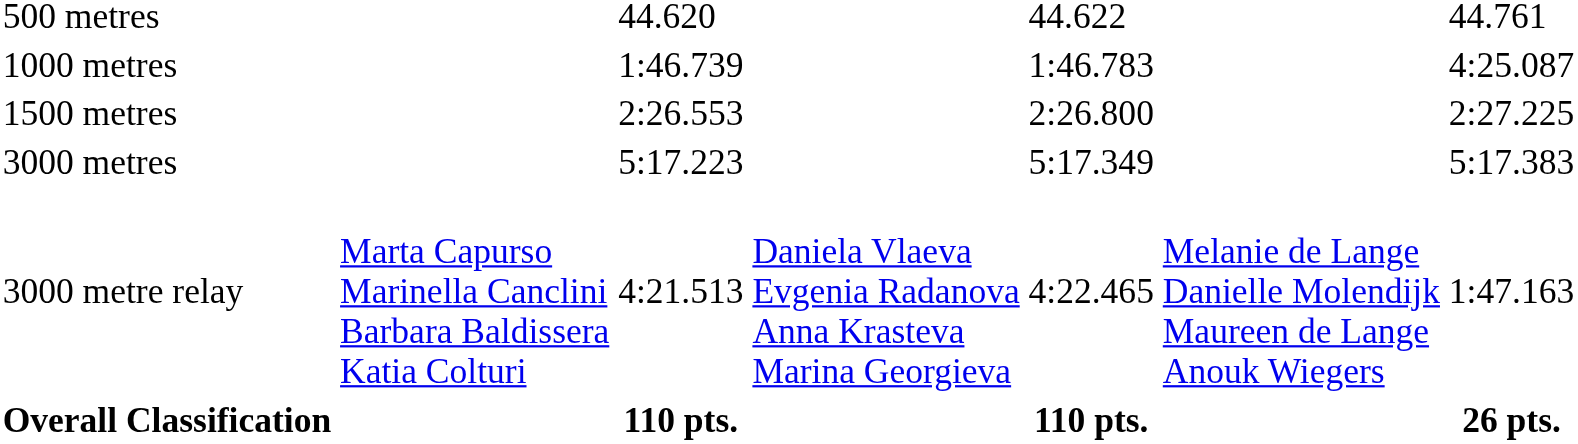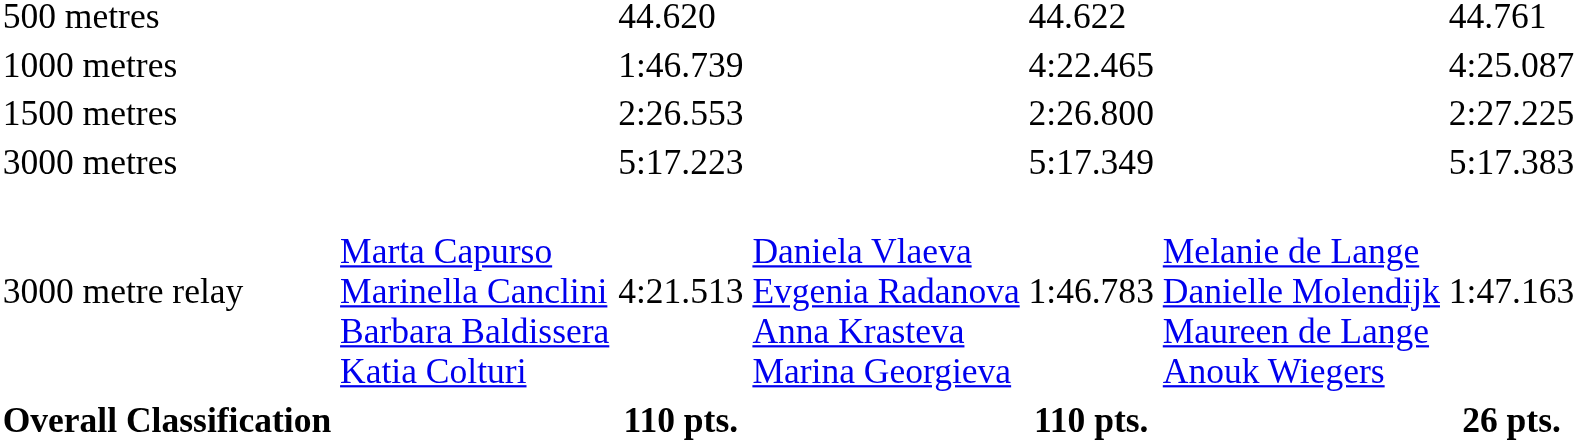 <table>
 <tr>
 <td>500 metres</td>
 <td></td>
 <td>44.620</td>
 <td></td>
 <td>44.622</td>
 <td></td>
 <td>44.761</td>
 </tr>
 <tr>
 <td>1000 metres</td>
 <td></td>
 <td>1:46.739</td>
 <td></td>
-<td>1:46.783</td>
+<td>4:22.465</td>
 <td></td>
 <td>4:25.087</td>
 </tr>
 <tr>
 <td>1500 metres</td>
 <td></td>
 <td>2:26.553</td>
 <td></td>
 <td>2:26.800</td>
 <td></td>
 <td>2:27.225</td>
 </tr>
 <tr>
 <td>3000 metres</td>
 <td></td>
 <td>5:17.223</td>
 <td></td>
 <td>5:17.349</td>
 <td></td>
 <td>5:17.383</td>
 </tr>
 <tr>
 <td>3000 metre relay</td>
 <td><br><a href='#'>Marta Capurso</a><br><a href='#'>Marinella Canclini</a><br><a href='#'>Barbara Baldissera</a><br><a href='#'>Katia Colturi</a></td>
 <td>4:21.513</td>
 <td valign=top><br><a href='#'>Daniela Vlaeva</a><br><a href='#'>Evgenia Radanova</a><br><a href='#'>Anna Krasteva</a><br><a href='#'>Marina Georgieva</a></td>
-<td>4:22.465</td>
+<td>1:46.783</td>
 <td valign=top><br><a href='#'>Melanie de Lange</a><br><a href='#'>Danielle Molendijk</a><br><a href='#'>Maureen de Lange</a><br><a href='#'>Anouk Wiegers</a></td>
 <td>1:47.163</td>
 </tr>
 <tr>
 <th>Overall Classification</th>
 <th></th>
 <th>110 pts.</th>
 <th></th>
 <th>110 pts.</th>
 <th></th>
 <th>26 pts.</th>
 </tr>
 </table>
